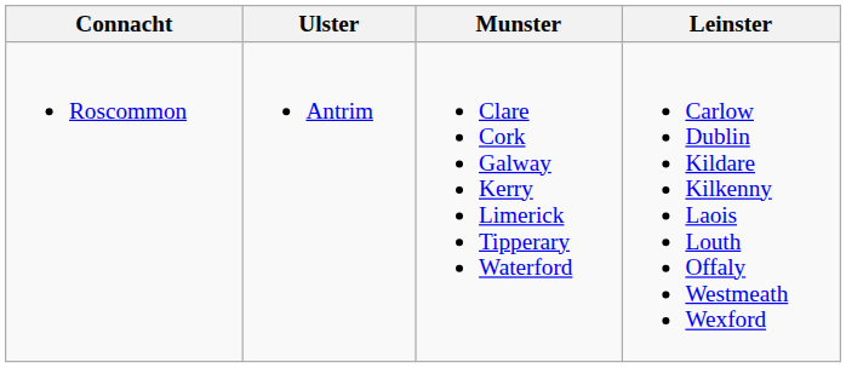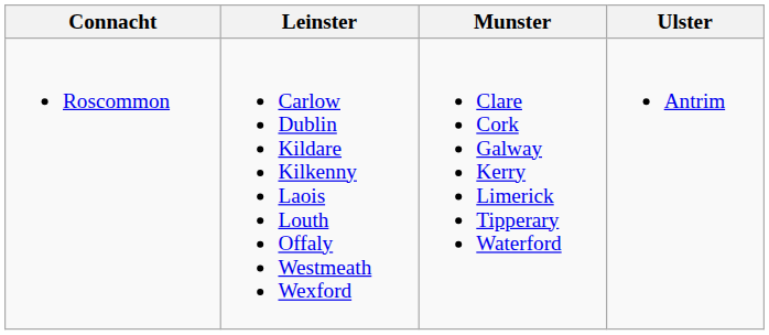 <table class="wikitable" width=65%>
 <tr>
 <th>Connacht</th>
+<th>Leinster</th>
+<th>Munster</th>
 <th>Ulster</th>
-<th>Munster</th>
-<th>Leinster</th>
 </tr>
 <tr valign=top>
 <td><br><ul><li><a href='#'>Roscommon</a></li></ul></td>
+<td><br><ul><li><a href='#'>Carlow</a></li><li><a href='#'>Dublin</a></li><li><a href='#'>Kildare</a></li><li><a href='#'>Kilkenny</a></li><li><a href='#'>Laois</a></li><li><a href='#'>Louth</a></li><li><a href='#'>Offaly</a></li><li><a href='#'>Westmeath</a></li><li><a href='#'>Wexford</a></li></ul></td>
+<td><br><ul><li><a href='#'>Clare</a></li><li><a href='#'>Cork</a></li><li><a href='#'>Galway</a></li><li><a href='#'>Kerry</a></li><li><a href='#'>Limerick</a></li><li><a href='#'>Tipperary</a></li><li><a href='#'>Waterford</a></li></ul></td>
 <td><br><ul><li><a href='#'>Antrim</a></li></ul></td>
-<td><br><ul><li><a href='#'>Clare</a></li><li><a href='#'>Cork</a></li><li><a href='#'>Galway</a></li><li><a href='#'>Kerry</a></li><li><a href='#'>Limerick</a></li><li><a href='#'>Tipperary</a></li><li><a href='#'>Waterford</a></li></ul></td>
-<td><br><ul><li><a href='#'>Carlow</a></li><li><a href='#'>Dublin</a></li><li><a href='#'>Kildare</a></li><li><a href='#'>Kilkenny</a></li><li><a href='#'>Laois</a></li><li><a href='#'>Louth</a></li><li><a href='#'>Offaly</a></li><li><a href='#'>Westmeath</a></li><li><a href='#'>Wexford</a></li></ul></td>
 </tr>
 </table>
